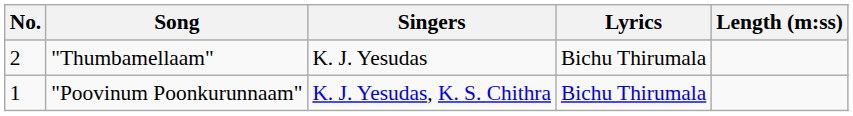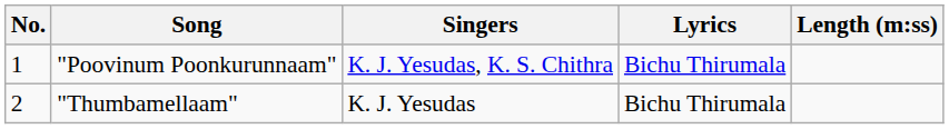 <table class="wikitable" style="font-size:95%;">
 <tr>
 <th>No.</th>
 <th>Song</th>
 <th>Singers</th>
 <th>Lyrics</th>
 <th>Length (m:ss)</th>
 </tr>
 <tr>
+<td>1</td>
+<td>"Poovinum Poonkurunnaam"</td>
+<td><a href='#'>K. J. Yesudas</a>, <a href='#'>K. S. Chithra</a></td>
+<td><a href='#'>Bichu Thirumala</a></td>
+<td></td>
+</tr>
+<tr>
 <td>2</td>
 <td>"Thumbamellaam"</td>
 <td>K. J. Yesudas</td>
 <td>Bichu Thirumala</td>
 <td></td>
 </tr>
-<tr>
-<td>1</td>
-<td>"Poovinum Poonkurunnaam"</td>
-<td><a href='#'>K. J. Yesudas</a>, <a href='#'>K. S. Chithra</a></td>
-<td><a href='#'>Bichu Thirumala</a></td>
-<td></td>
-</tr>
 </table>
